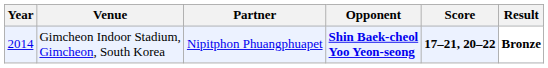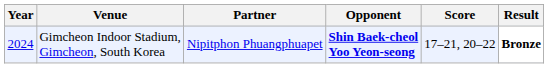 <table class="sortable wikitable" style="font-size: 90%;">
 <tr>
 <th>Year</th>
 <th>Venue</th>
 <th>Partner</th>
 <th>Opponent</th>
 <th>Score</th>
 <th>Result</th>
 </tr>
 <tr style="background:#ECF2FF">
-<td align="center"><a href='#'>2014</a></td>
+<td align="center"><a href='#'>2024</a></td>
 <td align="left">Gimcheon Indoor Stadium,<br><a href='#'>Gimcheon</a>, South Korea</td>
 <td align="left"> <a href='#'>Nipitphon Phuangphuapet</a></td>
 <td align="left"><strong> <a href='#'>Shin Baek-cheol</a><br> <a href='#'>Yoo Yeon-seong</a></strong></td>
-<td align="left"><strong>17–21, 20–22</strong></td>
+<td align="left">17–21, 20–22</td>
 <td style="text-align:left; background:white"> <strong>Bronze</strong></td>
 </tr>
 </table>
